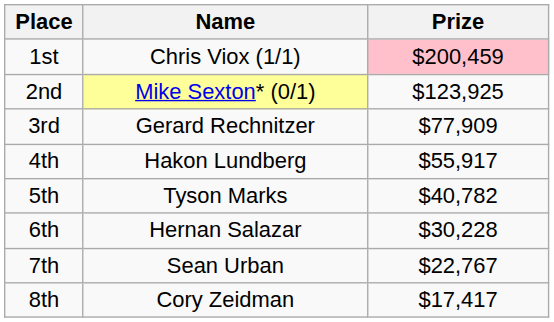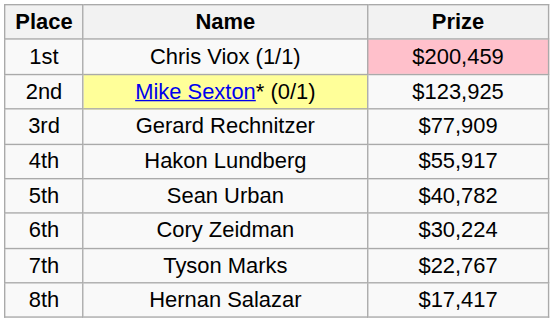 <table class="wikitable">
 <tr>
 <th width="50">Place</th>
 <th width="200">Name</th>
 <th width="125">Prize</th>
 </tr>
 <tr>
 <td align = "center">1st</td>
 <td align = "center">Chris Viox (1/1)</td>
 <td align = "center" style="background: pink;">$200,459</td>
 </tr>
 <tr>
 <td align = "center">2nd</td>
 <td align = "center" bgcolor="#FFFF99"><a href='#'>Mike Sexton</a>* (0/1)</td>
 <td align = "center">$123,925</td>
 </tr>
 <tr>
 <td align = "center">3rd</td>
 <td align = "center">Gerard Rechnitzer</td>
 <td align = "center">$77,909</td>
 </tr>
 <tr>
 <td align = "center">4th</td>
 <td align = "center">Hakon Lundberg</td>
 <td align = "center">$55,917</td>
 </tr>
 <tr>
 <td align = "center">5th</td>
-<td align = "center">Tyson Marks</td>
+<td align = "center">Sean Urban</td>
 <td align = "center">$40,782</td>
 </tr>
 <tr>
 <td align = "center">6th</td>
-<td align = "center">Hernan Salazar</td>
-<td align = "center">$30,228</td>
+<td align = "center">Cory Zeidman</td>
+<td align = "center">$30,224</td>
 </tr>
 <tr>
 <td align = "center">7th</td>
-<td align = "center">Sean Urban</td>
+<td align = "center">Tyson Marks</td>
 <td align = "center">$22,767</td>
 </tr>
 <tr>
 <td align = "center">8th</td>
-<td align = "center">Cory Zeidman</td>
+<td align = "center">Hernan Salazar</td>
 <td align = "center">$17,417</td>
 </tr>
 </table>
